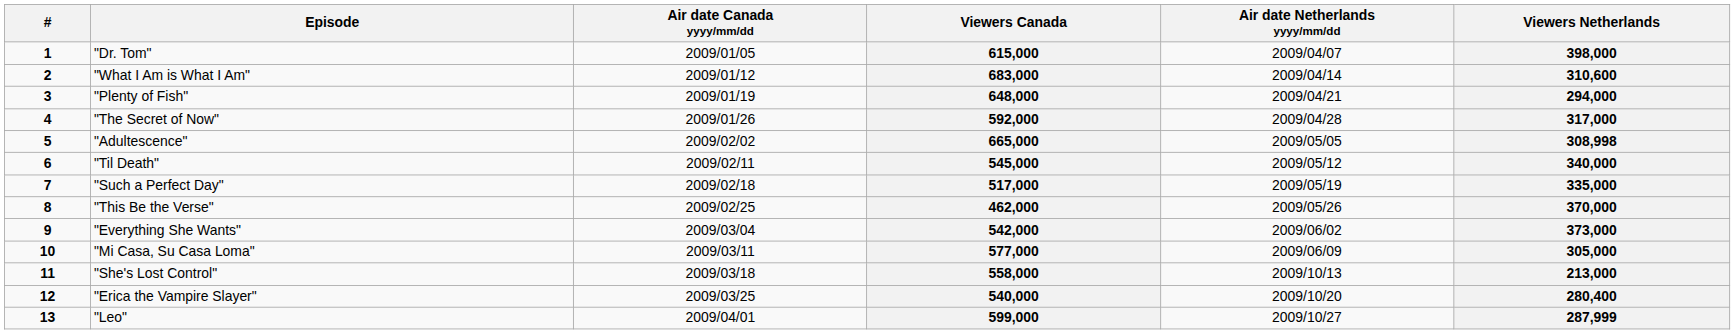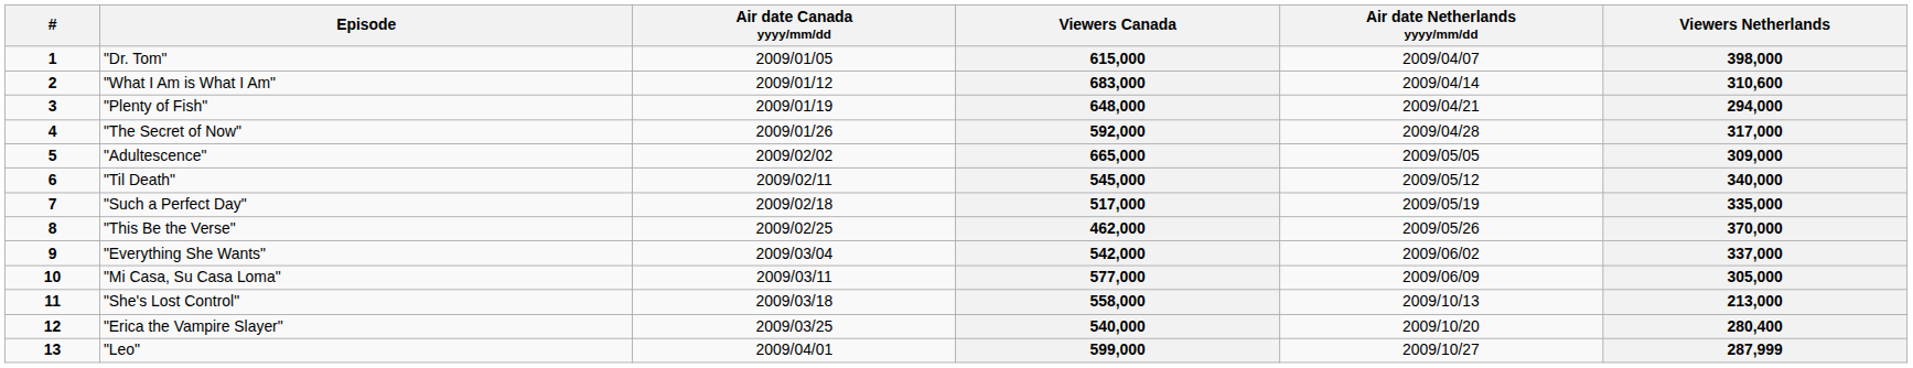 <table class="wikitable sortable" style="width:100%;">
 <tr>
 <th style="width:5%;">#</th>
 <th style="width:28%;">Episode</th>
 <th style="width:17%;">Air date Canada<br><small>yyyy/mm/dd</small></th>
 <th style="width:17%;">Viewers Canada</th>
 <th style="width:17%;">Air date Netherlands<br><small>yyyy/mm/dd</small></th>
 <th style="width:17%;">Viewers Netherlands</th>
 </tr>
 <tr>
 <td style="text-align:center"><strong>1</strong></td>
 <td>"Dr. Tom"</td>
 <td style="text-align:center">2009/01/05</td>
 <th style="text-align:center">615,000</th>
 <td style="text-align:center">2009/04/07</td>
 <th style="text-align:center">398,000</th>
 </tr>
 <tr>
 <td style="text-align:center"><strong>2</strong></td>
 <td>"What I Am is What I Am"</td>
 <td style="text-align:center">2009/01/12</td>
 <th style="text-align:center">683,000</th>
 <td style="text-align:center">2009/04/14</td>
 <th style="text-align:center">310,600</th>
 </tr>
 <tr>
 <td style="text-align:center"><strong>3</strong></td>
 <td>"Plenty of Fish"</td>
 <td style="text-align:center">2009/01/19</td>
 <th style="text-align:center">648,000</th>
 <td style="text-align:center">2009/04/21</td>
 <th style="text-align:center">294,000</th>
 </tr>
 <tr>
 <td style="text-align:center"><strong>4</strong></td>
 <td>"The Secret of Now"</td>
 <td style="text-align:center">2009/01/26</td>
 <th style="text-align:center">592,000</th>
 <td style="text-align:center">2009/04/28</td>
 <th style="text-align:center">317,000</th>
 </tr>
 <tr>
 <td style="text-align:center"><strong>5</strong></td>
 <td>"Adultescence"</td>
 <td style="text-align:center">2009/02/02</td>
 <th style="text-align:center">665,000</th>
 <td style="text-align:center">2009/05/05</td>
-<th style="text-align:center">308,998</th>
+<th style="text-align:center">309,000</th>
 </tr>
 <tr>
 <td style="text-align:center"><strong>6</strong></td>
 <td>"Til Death"</td>
 <td style="text-align:center">2009/02/11</td>
 <th style="text-align:center">545,000</th>
 <td style="text-align:center">2009/05/12</td>
 <th style="text-align:center">340,000</th>
 </tr>
 <tr>
 <td style="text-align:center"><strong>7</strong></td>
 <td>"Such a Perfect Day"</td>
 <td style="text-align:center">2009/02/18</td>
 <th style="text-align:center">517,000</th>
 <td style="text-align:center">2009/05/19</td>
 <th style="text-align:center">335,000</th>
 </tr>
 <tr>
 <td style="text-align:center"><strong>8</strong></td>
 <td>"This Be the Verse"</td>
 <td style="text-align:center">2009/02/25</td>
 <th style="text-align:center">462,000</th>
 <td style="text-align:center">2009/05/26</td>
 <th style="text-align:center">370,000</th>
 </tr>
 <tr>
 <td style="text-align:center"><strong>9</strong></td>
 <td>"Everything She Wants"</td>
 <td style="text-align:center">2009/03/04</td>
 <th style="text-align:center">542,000</th>
 <td style="text-align:center">2009/06/02</td>
-<th style="text-align:center">373,000</th>
+<th style="text-align:center">337,000</th>
 </tr>
 <tr>
 <td style="text-align:center"><strong>10</strong></td>
 <td>"Mi Casa, Su Casa Loma"</td>
 <td style="text-align:center">2009/03/11</td>
 <th style="text-align:center">577,000</th>
 <td style="text-align:center">2009/06/09</td>
 <th style="text-align:center">305,000</th>
 </tr>
 <tr>
 <td style="text-align:center"><strong>11</strong></td>
 <td>"She's Lost Control"</td>
 <td style="text-align:center">2009/03/18</td>
 <th style="text-align:center">558,000</th>
 <td style="text-align:center">2009/10/13</td>
 <th style="text-align:center">213,000</th>
 </tr>
 <tr>
 <td style="text-align:center"><strong>12</strong></td>
 <td>"Erica the Vampire Slayer"</td>
 <td style="text-align:center">2009/03/25</td>
 <th style="text-align:center">540,000</th>
 <td style="text-align:center">2009/10/20</td>
 <th style="text-align:center">280,400</th>
 </tr>
 <tr>
 <td style="text-align:center"><strong>13</strong></td>
 <td>"Leo"</td>
 <td style="text-align:center">2009/04/01</td>
 <th style="text-align:center">599,000</th>
 <td style="text-align:center">2009/10/27</td>
 <th style="text-align:center">287,999</th>
 </tr>
 </table>
